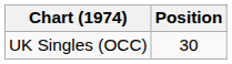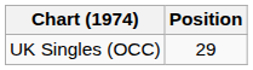 <table class="wikitable">
 <tr>
 <th align="left">Chart (1974)</th>
 <th style="text-align:center;">Position</th>
 </tr>
 <tr>
 <td>UK Singles (OCC)</td>
-<td style="text-align:center;">30</td>
+<td style="text-align:center;">29</td>
 </tr>
 </table>
